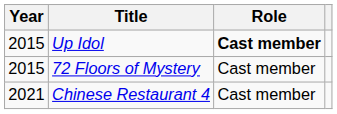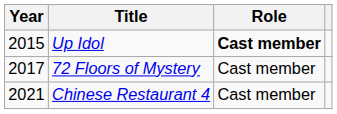 <table class="wikitable sortable">
 <tr>
 <th scope="col">Year</th>
 <th scope="col">Title</th>
 <th scope="col">Role</th>
 <th scope="col" class="unsortable"></th>
 </tr>
 <tr>
 <td>2015</td>
 <td><em><a href='#'>Up Idol</a></em></td>
 <td><strong>Cast member</strong></td>
 <td style="text-align:center"></td>
 </tr>
 <tr>
-<td>2015</td>
+<td>2017</td>
 <td><em><a href='#'>72 Floors of Mystery</a></em></td>
 <td>Cast member</td>
 <td style="text-align:center"></td>
 </tr>
 <tr>
 <td>2021</td>
 <td><em><a href='#'>Chinese Restaurant 4</a></em></td>
 <td>Cast member</td>
 <td style="text-align:center"></td>
 </tr>
 </table>
